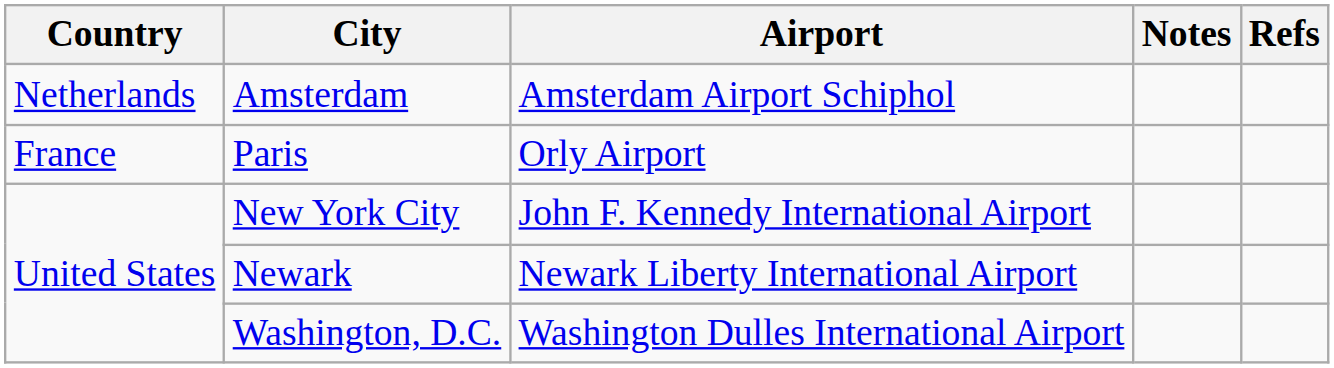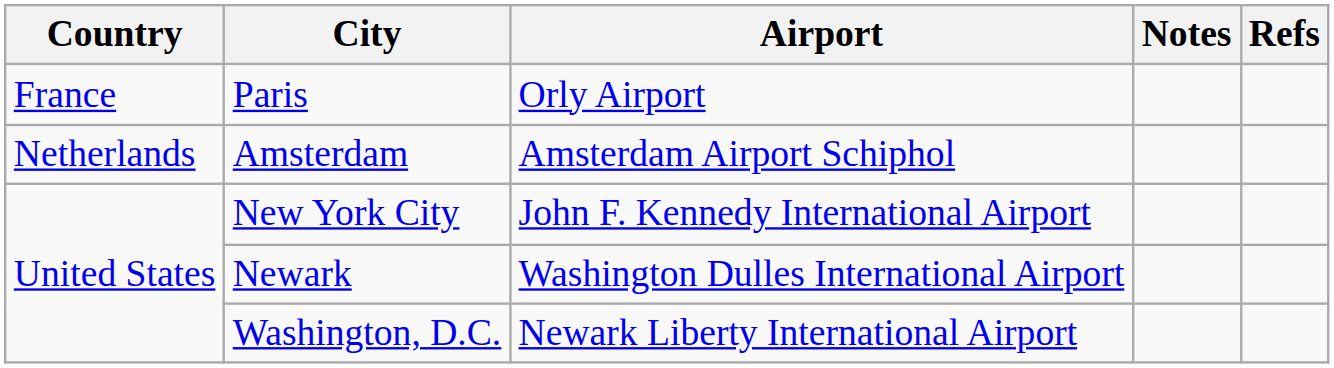 <table class="sortable wikitable">
 <tr>
 <th>Country</th>
 <th>City</th>
 <th>Airport</th>
 <th>Notes</th>
 <th class="unsortable">Refs</th>
 </tr>
 <tr>
+<td><a href='#'>France</a></td>
+<td><a href='#'>Paris</a></td>
+<td><a href='#'>Orly Airport</a></td>
+<td></td>
+<td></td>
+</tr>
+<tr>
 <td><a href='#'>Netherlands</a></td>
 <td><a href='#'>Amsterdam</a></td>
 <td><a href='#'>Amsterdam Airport Schiphol</a></td>
 <td></td>
 <td align=center></td>
-</tr>
-<tr>
-<td><a href='#'>France</a></td>
-<td><a href='#'>Paris</a></td>
-<td><a href='#'>Orly Airport</a></td>
-<td></td>
-<td></td>
 </tr>
 <tr>
 <td rowspan="3"><a href='#'>United States</a></td>
 <td><a href='#'>New York City</a></td>
 <td><a href='#'>John F. Kennedy International Airport</a></td>
 <td></td>
 <td></td>
 </tr>
 <tr>
 <td><a href='#'>Newark</a></td>
-<td><a href='#'>Newark Liberty International Airport</a></td>
+<td><a href='#'>Washington Dulles International Airport</a></td>
 <td></td>
 <td></td>
 </tr>
 <tr>
 <td><a href='#'>Washington, D.C.</a></td>
-<td><a href='#'>Washington Dulles International Airport</a></td>
+<td><a href='#'>Newark Liberty International Airport</a></td>
 <td></td>
 <td align=center></td>
 </tr>
 </table>
